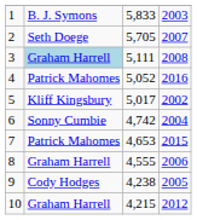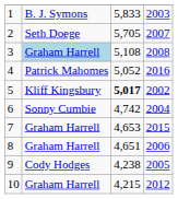 <table class="wikitable">
 <tr>
 </tr>
 <tr>
 <td>1</td>
 <td><a href='#'>B. J. Symons</a></td>
 <td>5,833</td>
 <td><a href='#'>2003</a></td>
 </tr>
 <tr>
 <td>2</td>
 <td><a href='#'>Seth Doege</a></td>
 <td>5,705</td>
 <td><a href='#'>2007</a></td>
 </tr>
 <tr>
 <td>3</td>
 <td style="background: lightblue;"><a href='#'>Graham Harrell</a></td>
-<td>5,111</td>
+<td>5,108</td>
 <td><a href='#'>2008</a></td>
 </tr>
 <tr>
 <td>4</td>
 <td><a href='#'>Patrick Mahomes</a></td>
 <td>5,052</td>
 <td><a href='#'>2016</a></td>
 </tr>
 <tr>
 <td>5</td>
 <td><a href='#'>Kliff Kingsbury</a></td>
-<td>5,017</td>
+<td><strong>5,017</strong></td>
 <td><a href='#'>2002</a></td>
 </tr>
 <tr>
 <td>6</td>
 <td><a href='#'>Sonny Cumbie</a></td>
 <td>4,742</td>
 <td><a href='#'>2004</a></td>
 </tr>
 <tr>
 <td>7</td>
-<td><a href='#'>Patrick Mahomes</a></td>
+<td><a href='#'>Graham Harrell</a></td>
 <td>4,653</td>
 <td><a href='#'>2015</a></td>
 </tr>
 <tr>
 <td>8</td>
 <td><a href='#'>Graham Harrell</a></td>
-<td>4,555</td>
+<td>4,651</td>
 <td><a href='#'>2006</a></td>
 </tr>
 <tr>
 <td>9</td>
 <td><a href='#'>Cody Hodges</a></td>
 <td>4,238</td>
 <td><a href='#'>2005</a></td>
 </tr>
 <tr>
 <td>10</td>
 <td><a href='#'>Graham Harrell</a></td>
 <td>4,215</td>
 <td><a href='#'>2012</a></td>
 </tr>
 </table>
